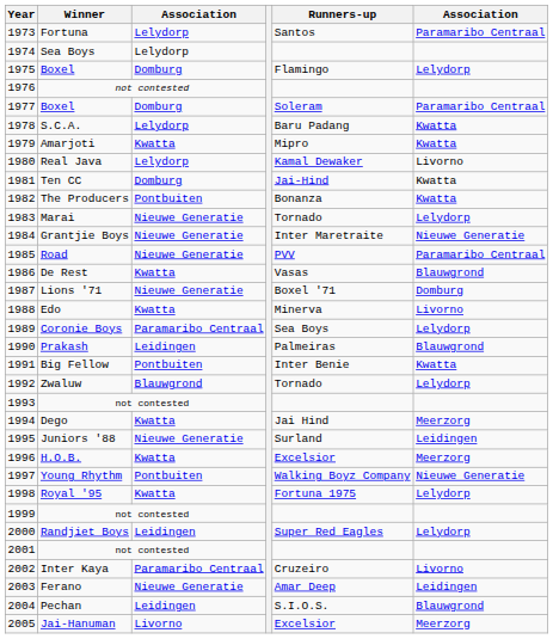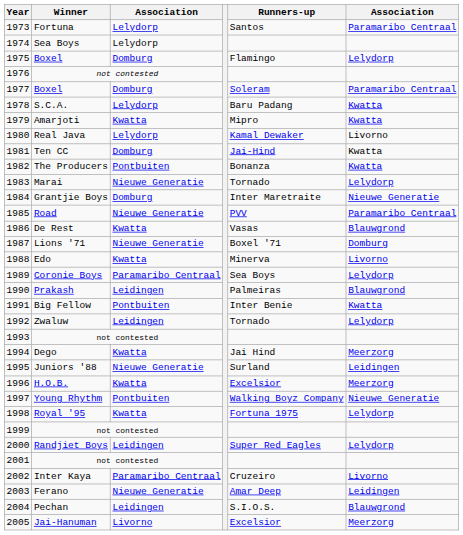 <table class="wikitable">
 <tr>
 <th>Year</th>
 <th>Winner</th>
 <th>Association</th>
 <th Rowspan=34></th>
 <th>Runners-up</th>
 <th>Association</th>
 </tr>
 <tr>
 <td>1973</td>
 <td>Fortuna</td>
 <td><a href='#'>Lelydorp</a></td>
 <td>Santos</td>
 <td><a href='#'>Paramaribo Centraal</a></td>
 </tr>
 <tr>
 <td>1974</td>
 <td>Sea Boys</td>
 <td>Lelydorp</td>
 <td></td>
 <td></td>
 </tr>
 <tr>
 <td>1975</td>
 <td><a href='#'>Boxel</a></td>
 <td><a href='#'>Domburg</a></td>
 <td>Flamingo</td>
 <td><a href='#'>Lelydorp</a></td>
 </tr>
 <tr>
 <td>1976</td>
 <td colspan=2 style="text-align:center;"><small> <em>not contested</em></small></td>
 <td></td>
 <td></td>
 </tr>
 <tr>
 <td>1977</td>
 <td><a href='#'>Boxel</a></td>
 <td><a href='#'>Domburg</a></td>
 <td><a href='#'>Soleram</a></td>
 <td><a href='#'>Paramaribo Centraal</a></td>
 </tr>
 <tr>
 <td>1978</td>
 <td>S.C.A.</td>
 <td><a href='#'>Lelydorp</a></td>
 <td>Baru Padang</td>
 <td><a href='#'>Kwatta</a></td>
 </tr>
 <tr>
 <td>1979</td>
 <td>Amarjoti</td>
 <td><a href='#'>Kwatta</a></td>
 <td>Mipro</td>
 <td><a href='#'>Kwatta</a></td>
 </tr>
 <tr>
 <td>1980</td>
 <td>Real Java</td>
 <td><a href='#'>Lelydorp</a></td>
 <td><a href='#'>Kamal Dewaker</a></td>
 <td>Livorno</td>
 </tr>
 <tr>
 <td>1981</td>
 <td>Ten CC</td>
 <td><a href='#'>Domburg</a></td>
 <td><a href='#'>Jai-Hind</a></td>
 <td>Kwatta</td>
 </tr>
 <tr>
 <td>1982</td>
 <td>The Producers</td>
 <td><a href='#'>Pontbuiten</a></td>
 <td>Bonanza</td>
 <td><a href='#'>Kwatta</a></td>
 </tr>
 <tr>
 <td>1983</td>
 <td>Marai</td>
 <td><a href='#'>Nieuwe Generatie</a></td>
 <td>Tornado</td>
 <td><a href='#'>Lelydorp</a></td>
 </tr>
 <tr>
 <td>1984</td>
 <td>Grantjie Boys</td>
-<td><a href='#'>Nieuwe Generatie</a></td>
+<td><a href='#'>Domburg</a></td>
 <td>Inter Maretraite</td>
 <td><a href='#'>Nieuwe Generatie</a></td>
 </tr>
 <tr>
 <td>1985</td>
 <td><a href='#'>Road</a></td>
 <td><a href='#'>Nieuwe Generatie</a></td>
 <td><a href='#'>PVV</a></td>
 <td><a href='#'>Paramaribo Centraal</a></td>
 </tr>
 <tr>
 <td>1986</td>
 <td>De Rest</td>
 <td><a href='#'>Kwatta</a></td>
 <td>Vasas</td>
 <td><a href='#'>Blauwgrond</a></td>
 </tr>
 <tr>
 <td>1987</td>
 <td>Lions '71</td>
 <td><a href='#'>Nieuwe Generatie</a></td>
 <td>Boxel '71</td>
 <td><a href='#'>Domburg</a></td>
 </tr>
 <tr>
 <td>1988</td>
 <td>Edo</td>
 <td><a href='#'>Kwatta</a></td>
 <td>Minerva</td>
 <td><a href='#'>Livorno</a></td>
 </tr>
 <tr>
 <td>1989</td>
 <td><a href='#'>Coronie Boys</a></td>
 <td><a href='#'>Paramaribo Centraal</a></td>
 <td>Sea Boys</td>
 <td><a href='#'>Lelydorp</a></td>
 </tr>
 <tr>
 <td>1990</td>
 <td><a href='#'>Prakash</a></td>
 <td><a href='#'>Leidingen</a></td>
 <td>Palmeiras</td>
 <td><a href='#'>Blauwgrond</a></td>
 </tr>
 <tr>
 <td>1991</td>
 <td>Big Fellow</td>
 <td><a href='#'>Pontbuiten</a></td>
 <td>Inter Benie</td>
 <td><a href='#'>Kwatta</a></td>
 </tr>
 <tr>
 <td>1992</td>
 <td>Zwaluw</td>
-<td><a href='#'>Blauwgrond</a></td>
+<td><a href='#'>Leidingen</a></td>
 <td>Tornado</td>
 <td><a href='#'>Lelydorp</a></td>
 </tr>
 <tr>
 <td>1993</td>
 <td colspan=2 style="text-align:center;"><small> not contested</small></td>
 <td></td>
 <td></td>
 </tr>
 <tr>
 <td>1994</td>
 <td>Dego</td>
 <td><a href='#'>Kwatta</a></td>
 <td>Jai Hind</td>
 <td><a href='#'>Meerzorg</a></td>
 </tr>
 <tr>
 <td>1995</td>
 <td>Juniors '88</td>
 <td><a href='#'>Nieuwe Generatie</a></td>
 <td>Surland</td>
 <td><a href='#'>Leidingen</a></td>
 </tr>
 <tr>
 <td>1996</td>
 <td><a href='#'>H.O.B.</a></td>
 <td><a href='#'>Kwatta</a></td>
 <td><a href='#'>Excelsior</a></td>
 <td><a href='#'>Meerzorg</a></td>
 </tr>
 <tr>
 <td>1997</td>
 <td><a href='#'>Young Rhythm</a></td>
 <td><a href='#'>Pontbuiten</a></td>
 <td><a href='#'>Walking Boyz Company</a></td>
 <td><a href='#'>Nieuwe Generatie</a></td>
 </tr>
 <tr>
 <td>1998</td>
 <td><a href='#'>Royal '95</a></td>
 <td><a href='#'>Kwatta</a></td>
 <td><a href='#'>Fortuna 1975</a></td>
 <td><a href='#'>Lelydorp</a></td>
 </tr>
 <tr>
 <td>1999</td>
 <td colspan=2 style="text-align:center;"><small> not contested</small></td>
 <td></td>
 <td></td>
 </tr>
 <tr>
 <td>2000</td>
 <td><a href='#'>Randjiet Boys</a></td>
 <td><a href='#'>Leidingen</a></td>
 <td><a href='#'>Super Red Eagles</a></td>
 <td><a href='#'>Lelydorp</a></td>
 </tr>
 <tr>
 <td>2001</td>
 <td colspan=2 style="text-align:center;"><small> not contested</small></td>
 <td></td>
 <td></td>
 </tr>
 <tr>
 <td>2002</td>
 <td>Inter Kaya</td>
 <td><a href='#'>Paramaribo Centraal</a></td>
 <td>Cruzeiro</td>
 <td><a href='#'>Livorno</a></td>
 </tr>
 <tr>
 <td>2003</td>
 <td>Ferano</td>
 <td><a href='#'>Nieuwe Generatie</a></td>
 <td><a href='#'>Amar Deep</a></td>
 <td><a href='#'>Leidingen</a></td>
 </tr>
 <tr>
 <td>2004</td>
 <td>Pechan</td>
 <td><a href='#'>Leidingen</a></td>
 <td>S.I.O.S.</td>
 <td><a href='#'>Blauwgrond</a></td>
 </tr>
 <tr>
 <td>2005</td>
 <td><a href='#'>Jai-Hanuman</a></td>
 <td><a href='#'>Livorno</a></td>
 <td><a href='#'>Excelsior</a></td>
 <td><a href='#'>Meerzorg</a></td>
 </tr>
 </table>
